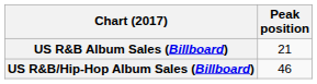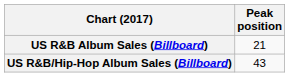 <table class="wikitable sortable plainrowheaders" style="text-align:center">
 <tr>
 <th scope="col">Chart (2017)</th>
 <th scope="col">Peak<br>position</th>
 </tr>
 <tr>
 <th scope="row">US R&B Album Sales (<em><a href='#'>Billboard</a></em>)</th>
 <td align="center">21</td>
 </tr>
 <tr>
 <th scope="row">US R&B/Hip-Hop Album Sales (<em><a href='#'>Billboard</a></em>)</th>
-<td align="center">46</td>
+<td align="center">43</td>
 </tr>
 </table>
